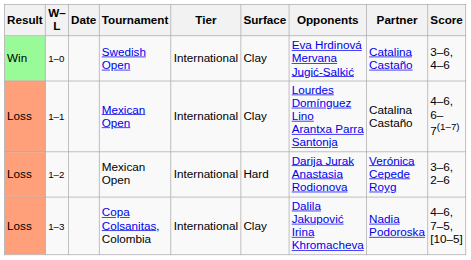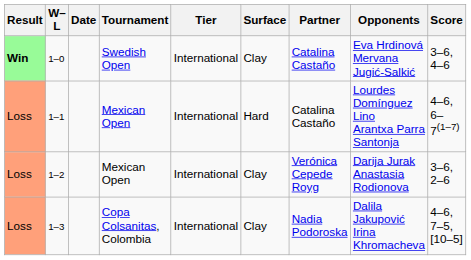 <table class="sortable wikitable">
 <tr>
 <th>Result</th>
 <th class="unsortable">W–L</th>
 <th>Date</th>
 <th>Tournament</th>
 <th>Tier</th>
 <th>Surface</th>
+<th>Partner</th>
 <th>Opponents</th>
-<th>Partner</th>
 <th class="unsortable">Score</th>
 </tr>
 <tr>
-<td style="background:#98fb98;">Win</td>
+<td style="background:#98fb98;"><strong>Win</strong></td>
 <td><small>1–0</small></td>
 <td><a href='#'></a></td>
 <td><a href='#'>Swedish Open</a></td>
 <td>International</td>
 <td>Clay</td>
+<td> <a href='#'>Catalina Castaño</a></td>
 <td> <a href='#'>Eva Hrdinová</a> <br>  <a href='#'>Mervana Jugić-Salkić</a></td>
-<td> <a href='#'>Catalina Castaño</a></td>
 <td>3–6, 4–6</td>
 </tr>
 <tr>
 <td style="background:#ffa07a;">Loss</td>
 <td><small>1–1</small></td>
 <td><a href='#'></a></td>
 <td><a href='#'>Mexican Open</a></td>
 <td>International</td>
-<td>Clay</td>
+<td>Hard</td>
+<td> Catalina Castaño</td>
 <td> <a href='#'>Lourdes Domínguez Lino</a> <br>  <a href='#'>Arantxa Parra Santonja</a></td>
-<td> Catalina Castaño</td>
 <td>4–6, 6–7<sup>(1–7)</sup></td>
 </tr>
 <tr>
 <td bgcolor=FFA07A>Loss</td>
 <td><small>1–2</small></td>
 <td><a href='#'></a></td>
 <td>Mexican Open</td>
 <td>International</td>
-<td>Hard</td>
+<td>Clay</td>
+<td> <a href='#'>Verónica Cepede Royg</a></td>
 <td> <a href='#'>Darija Jurak</a> <br>  <a href='#'>Anastasia Rodionova</a></td>
-<td> <a href='#'>Verónica Cepede Royg</a></td>
 <td>3–6, 2–6</td>
 </tr>
 <tr>
 <td bgcolor=FFA07A>Loss</td>
 <td><small>1–3</small></td>
 <td><a href='#'></a></td>
 <td><a href='#'>Copa Colsanitas</a>, <br>Colombia</td>
 <td>International</td>
 <td>Clay</td>
+<td> <a href='#'>Nadia Podoroska</a></td>
 <td> <a href='#'>Dalila Jakupović</a> <br>  <a href='#'>Irina Khromacheva</a></td>
-<td> <a href='#'>Nadia Podoroska</a></td>
 <td>4–6, 7–5, [10–5]</td>
 </tr>
 </table>
